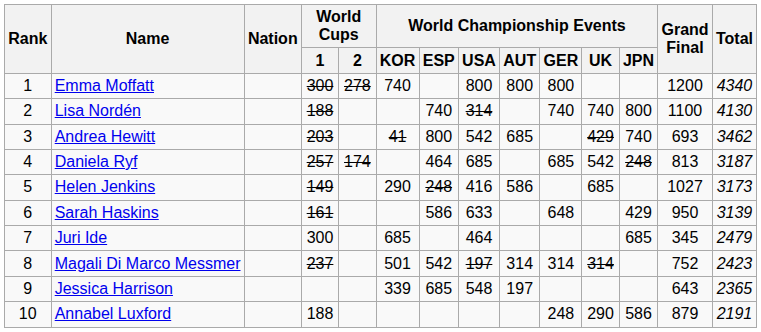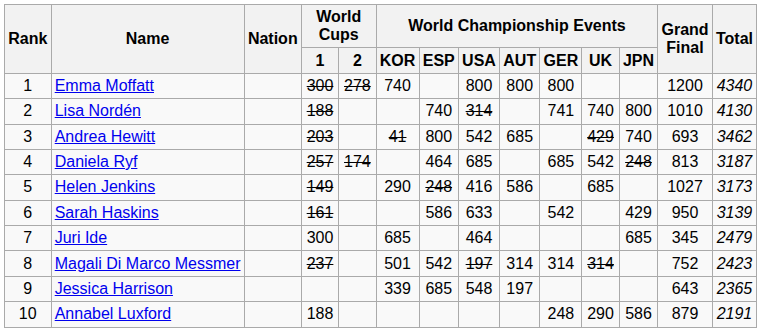 <table class="wikitable">
 <tr>
 <th rowspan="2">Rank</th>
 <th rowspan="2">Name</th>
 <th rowspan="2">Nation</th>
 <th colspan="2">World Cups</th>
 <th colspan="7">World Championship Events</th>
 <th rowspan="2">Grand<br>Final</th>
 <th rowspan="2">Total</th>
 </tr>
 <tr>
 <th width="30em">1</th>
 <th width="30em">2</th>
 <th width="30em">KOR</th>
 <th width="30em">ESP</th>
 <th width="30em">USA</th>
 <th width="30em">AUT</th>
 <th width="30em">GER</th>
 <th width="30em">UK</th>
 <th width="30em">JPN</th>
 </tr>
 <tr align="center">
 <td>1</td>
 <td align="left"><a href='#'>Emma Moffatt</a></td>
 <td align="left"></td>
 <td><s>300</s></td>
 <td><s>278</s></td>
 <td>740</td>
 <td></td>
 <td>800</td>
 <td>800</td>
 <td>800</td>
 <td></td>
 <td></td>
 <td>1200</td>
 <td><em>4340</em></td>
 </tr>
 <tr align="center">
 <td>2</td>
 <td align="left"><a href='#'>Lisa Nordén</a></td>
 <td align="left"></td>
 <td><s>188</s></td>
 <td></td>
 <td></td>
 <td>740</td>
 <td><s>314</s></td>
 <td></td>
-<td>740</td>
+<td>741</td>
 <td>740</td>
 <td>800</td>
-<td>1100</td>
+<td>1010</td>
 <td><em>4130</em></td>
 </tr>
 <tr align="center">
 <td>3</td>
 <td align="left"><a href='#'>Andrea Hewitt</a></td>
 <td align="left"></td>
 <td><s>203</s></td>
 <td></td>
 <td><s>41</s></td>
 <td>800</td>
 <td>542</td>
 <td>685</td>
 <td></td>
 <td><s>429</s></td>
 <td>740</td>
 <td>693</td>
 <td><em>3462</em></td>
 </tr>
 <tr align="center">
 <td>4</td>
 <td align="left"><a href='#'>Daniela Ryf</a></td>
 <td align="left"></td>
 <td><s>257</s></td>
 <td><s>174</s></td>
 <td></td>
 <td>464</td>
 <td>685</td>
 <td></td>
 <td>685</td>
 <td>542</td>
 <td><s>248</s></td>
 <td>813</td>
 <td><em>3187</em></td>
 </tr>
 <tr align="center">
 <td>5</td>
 <td align="left"><a href='#'>Helen Jenkins</a></td>
 <td align="left"></td>
 <td><s>149</s></td>
 <td></td>
 <td>290</td>
 <td><s>248</s></td>
 <td>416</td>
 <td>586</td>
 <td></td>
 <td>685</td>
 <td></td>
 <td>1027</td>
 <td><em>3173</em></td>
 </tr>
 <tr align="center">
 <td>6</td>
 <td align="left"><a href='#'>Sarah Haskins</a></td>
 <td align="left"></td>
 <td><s>161</s></td>
 <td></td>
 <td></td>
 <td>586</td>
 <td>633</td>
 <td></td>
-<td>648</td>
+<td>542</td>
 <td></td>
 <td>429</td>
 <td>950</td>
 <td><em>3139</em></td>
 </tr>
 <tr align="center">
 <td>7</td>
 <td align="left"><a href='#'>Juri Ide</a></td>
 <td align="left"></td>
 <td>300</td>
 <td></td>
 <td>685</td>
 <td></td>
 <td>464</td>
 <td></td>
 <td></td>
 <td></td>
 <td>685</td>
 <td>345</td>
 <td><em>2479</em></td>
 </tr>
 <tr align="center">
 <td>8</td>
 <td align="left"><a href='#'>Magali Di Marco Messmer</a></td>
 <td align="left"></td>
 <td><s>237</s></td>
 <td></td>
 <td>501</td>
 <td>542</td>
 <td><s>197</s></td>
 <td>314</td>
 <td>314</td>
 <td><s>314</s></td>
 <td></td>
 <td>752</td>
 <td><em>2423</em></td>
 </tr>
 <tr align="center">
 <td>9</td>
 <td align="left"><a href='#'>Jessica Harrison</a></td>
 <td align="left"></td>
 <td></td>
 <td></td>
 <td>339</td>
 <td>685</td>
 <td>548</td>
 <td>197</td>
 <td></td>
 <td></td>
 <td></td>
 <td>643</td>
 <td><em>2365</em></td>
 </tr>
 <tr align="center">
 <td>10</td>
 <td align="left"><a href='#'>Annabel Luxford</a></td>
 <td align="left"></td>
 <td>188</td>
 <td></td>
 <td></td>
 <td></td>
 <td></td>
 <td></td>
 <td>248</td>
 <td>290</td>
 <td>586</td>
 <td>879</td>
 <td><em>2191</em></td>
 </tr>
 </table>
